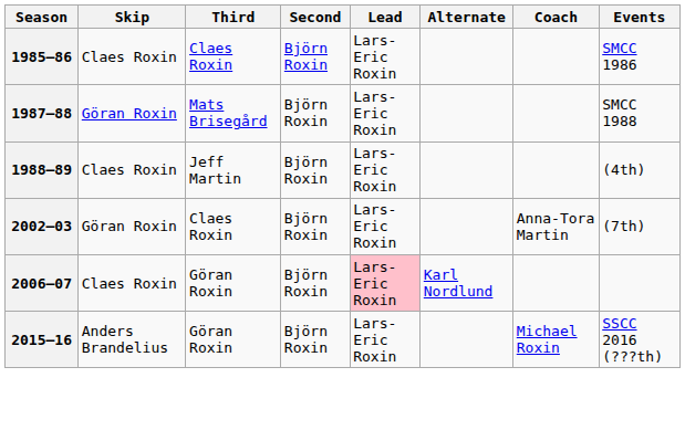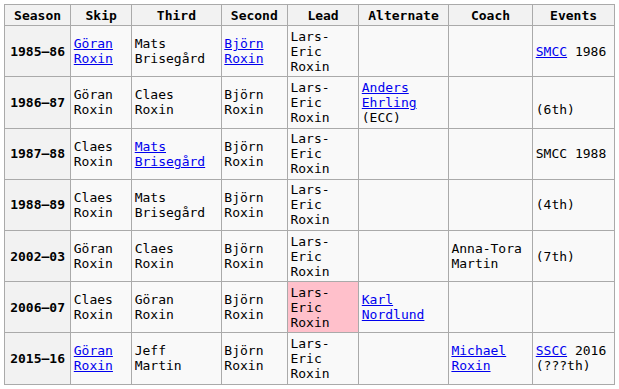 <table class="wikitable">
 <tr>
 <th scope="col" width=60>Season</th>
 <th scope="col">Skip</th>
 <th scope="col">Third</th>
 <th scope="col">Second</th>
 <th scope="col">Lead</th>
 <th scope="col">Alternate</th>
 <th scope="col">Coach</th>
 <th scope="col">Events</th>
 </tr>
 <tr>
 <th scope="row">1985–86</th>
-<td>Claes Roxin</td>
-<td><a href='#'>Claes Roxin</a></td>
+<td><a href='#'>Göran Roxin</a></td>
+<td>Mats Brisegård</td>
 <td><a href='#'>Björn Roxin</a></td>
 <td>Lars-Eric Roxin</td>
 <td></td>
 <td></td>
 <td><a href='#'>SMCC</a> 1986 </td>
 </tr>
 <tr>
+<th scope="row">1986–87</th>
+<td>Göran Roxin</td>
+<td>Claes Roxin</td>
+<td>Björn Roxin</td>
+<td>Lars-Eric Roxin</td>
+<td><a href='#'>Anders Ehrling</a><br>(ECC)</td>
+<td></td>
+<td> <br> (6th)</td>
+</tr>
+<tr>
 <th scope="row">1987–88</th>
-<td><a href='#'>Göran Roxin</a></td>
+<td>Claes Roxin</td>
 <td><a href='#'>Mats Brisegård</a></td>
 <td>Björn Roxin</td>
 <td>Lars-Eric Roxin</td>
 <td></td>
 <td></td>
 <td>SMCC 1988 </td>
 </tr>
 <tr>
 <th scope="row">1988–89</th>
 <td>Claes Roxin</td>
-<td>Jeff Martin</td>
+<td>Mats Brisegård</td>
 <td>Björn Roxin</td>
 <td>Lars-Eric Roxin</td>
 <td></td>
 <td></td>
 <td> (4th)</td>
 </tr>
 <tr>
 <th scope="row">2002–03</th>
 <td>Göran Roxin</td>
 <td>Claes Roxin</td>
 <td>Björn Roxin</td>
 <td>Lars-Eric Roxin</td>
 <td></td>
 <td>Anna-Tora Martin</td>
 <td> (7th)</td>
 </tr>
 <tr>
 <th scope="row">2006–07</th>
 <td>Claes Roxin</td>
 <td>Göran Roxin</td>
 <td>Björn Roxin</td>
 <td style="background: pink;">Lars-Eric Roxin</td>
 <td><a href='#'>Karl Nordlund</a></td>
 <td></td>
 <td> </td>
 </tr>
 <tr>
 <th scope="row">2015–16</th>
-<td>Anders Brandelius</td>
-<td>Göran Roxin</td>
+<td><a href='#'>Göran Roxin</a></td>
+<td>Jeff Martin</td>
 <td>Björn Roxin</td>
 <td>Lars-Eric Roxin</td>
 <td></td>
 <td><a href='#'>Michael Roxin</a></td>
 <td><a href='#'>SSCC</a> 2016 (???th)</td>
 </tr>
 </table>
